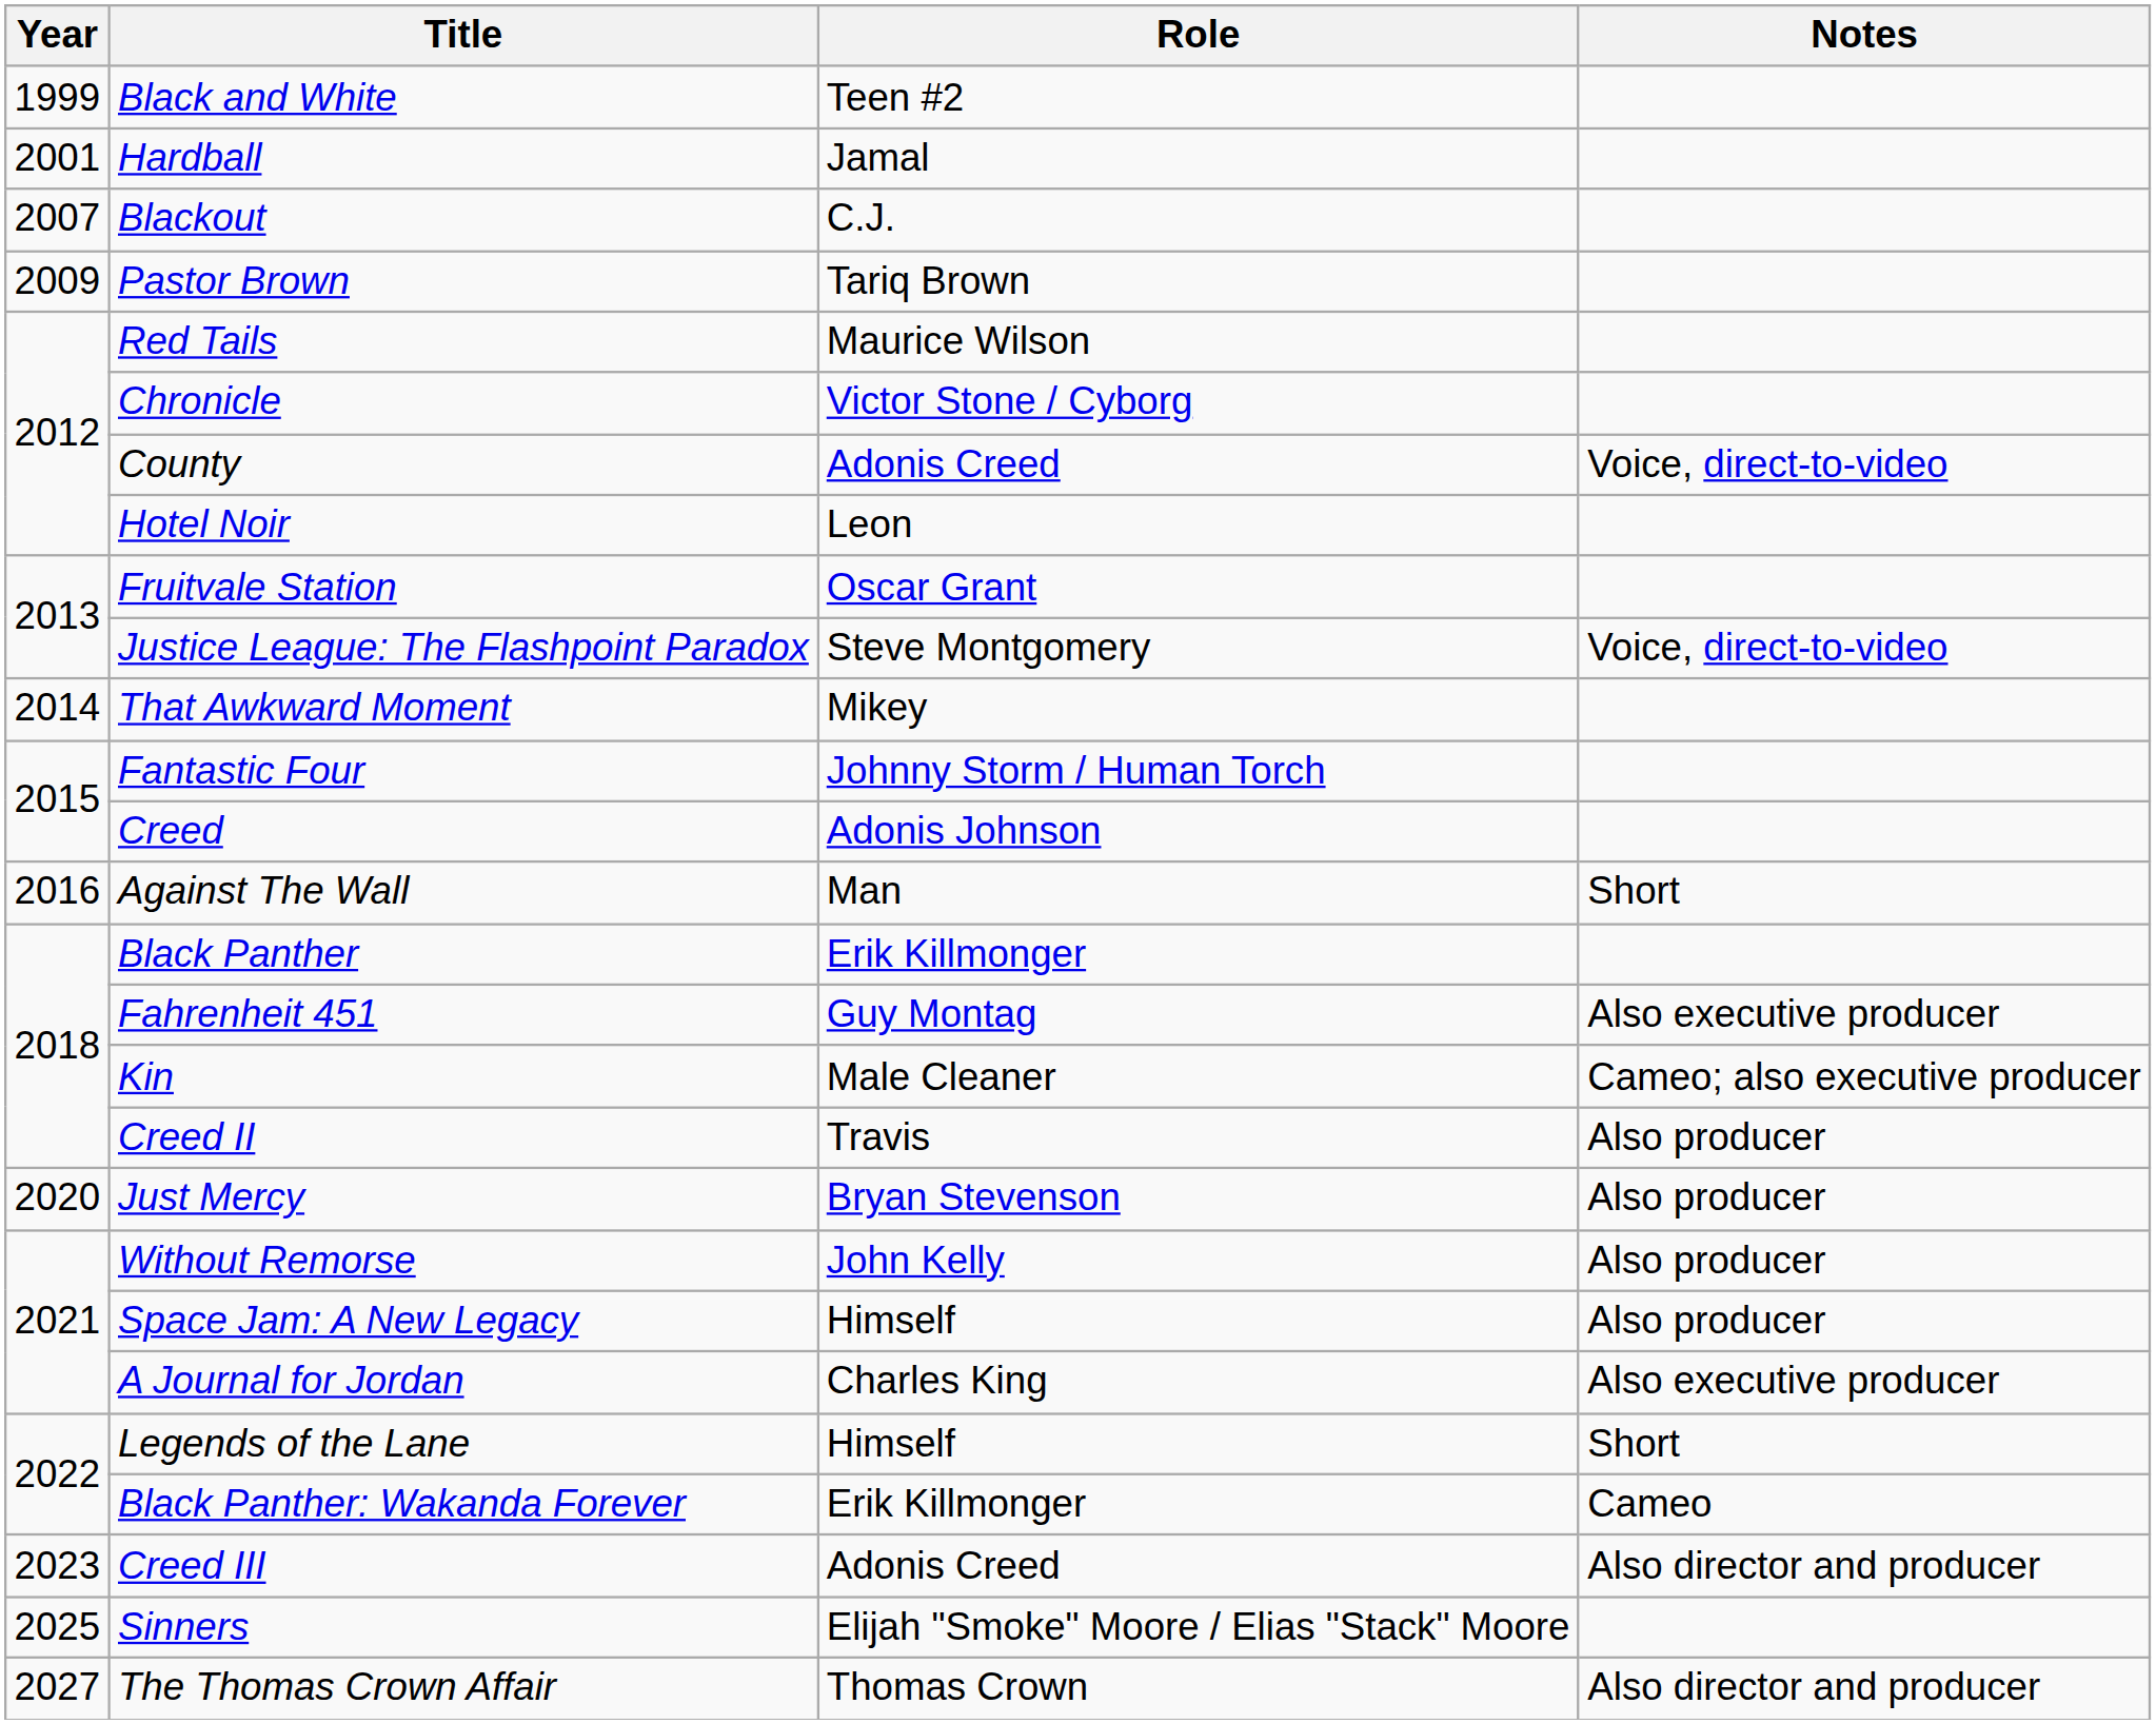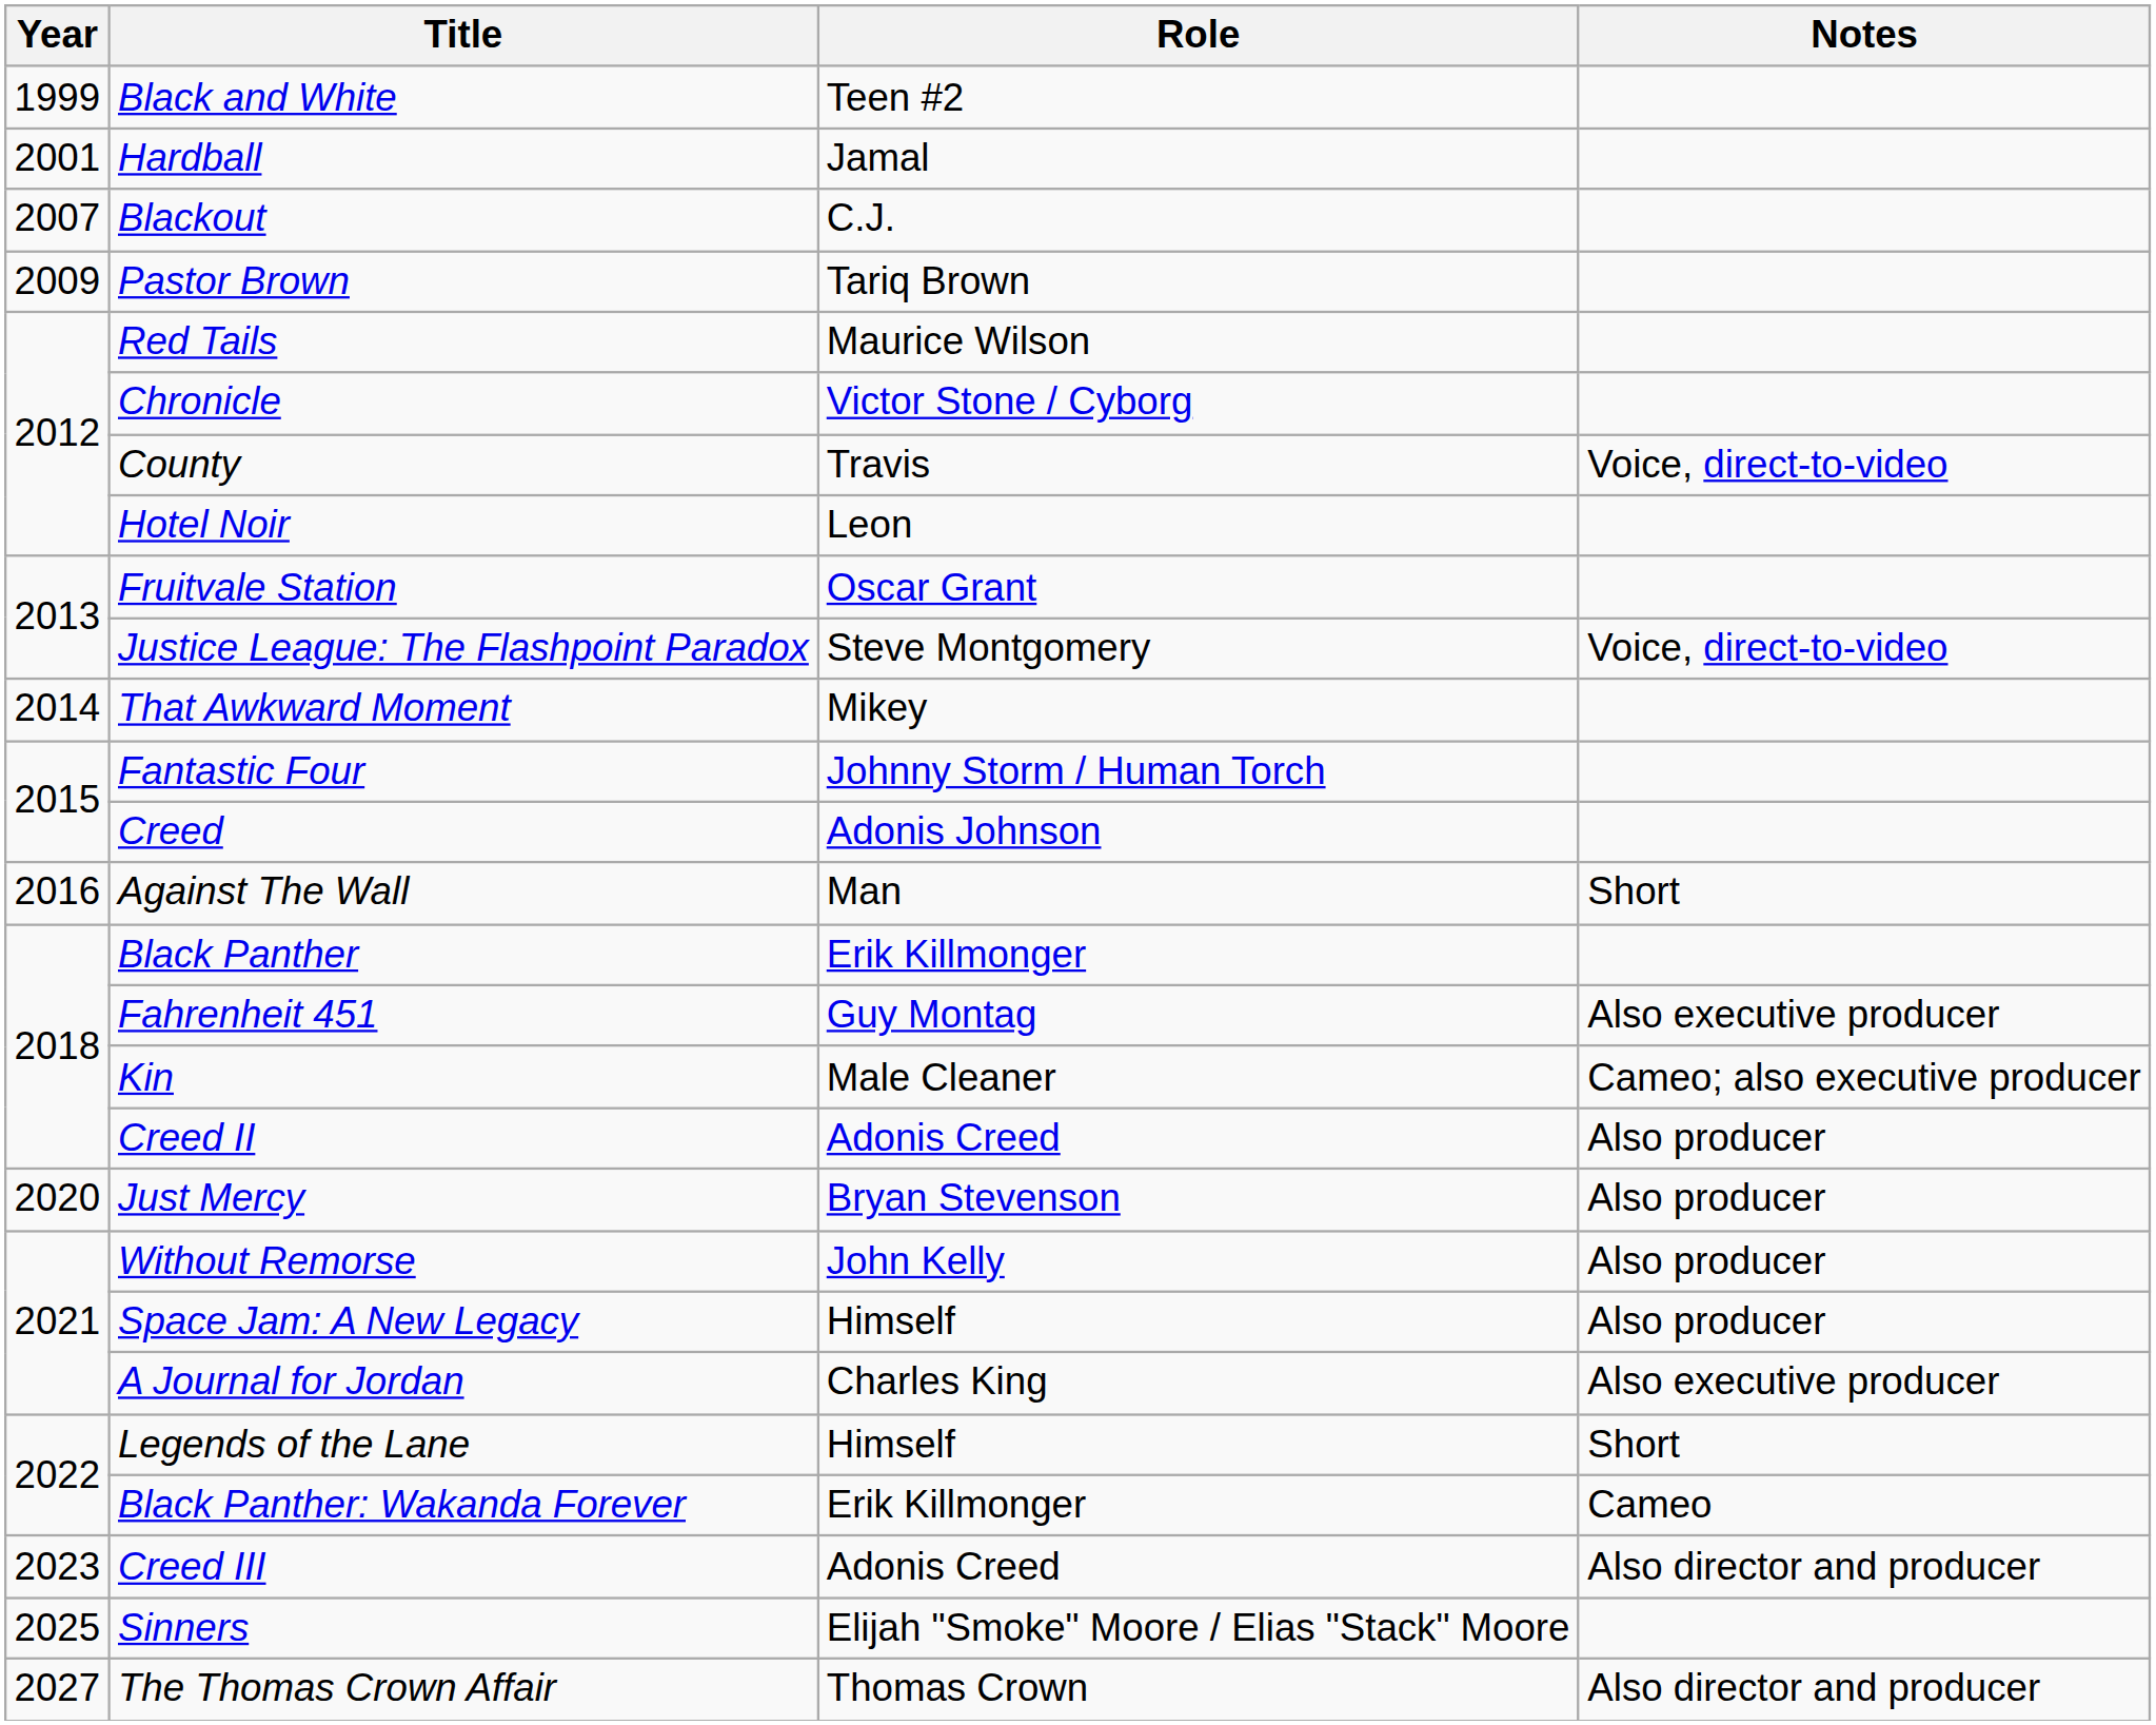 <table class="wikitable sortable">
 <tr>
 <th>Year</th>
 <th>Title</th>
 <th>Role</th>
 <th class=unsortable>Notes</th>
 </tr>
 <tr>
 <td>1999</td>
 <td><em><a href='#'>Black and White</a></em></td>
 <td>Teen #2</td>
 <td></td>
 </tr>
 <tr>
 <td>2001</td>
 <td><em><a href='#'>Hardball</a></em></td>
 <td>Jamal</td>
 <td></td>
 </tr>
 <tr>
 <td>2007</td>
 <td><em><a href='#'>Blackout</a></em></td>
 <td>C.J.</td>
 <td></td>
 </tr>
 <tr>
 <td>2009</td>
 <td><em><a href='#'>Pastor Brown</a></em></td>
 <td>Tariq Brown</td>
 <td></td>
 </tr>
 <tr>
 <td rowspan="4">2012</td>
 <td><em><a href='#'>Red Tails</a></em></td>
 <td>Maurice Wilson</td>
 <td></td>
 </tr>
 <tr>
 <td><em><a href='#'>Chronicle</a></em></td>
 <td><a href='#'>Victor Stone / Cyborg</a></td>
 <td></td>
 </tr>
 <tr>
 <td><em>County</em></td>
-<td><a href='#'>Adonis Creed</a></td>
+<td>Travis</td>
 <td>Voice, <a href='#'>direct-to-video</a></td>
 </tr>
 <tr>
 <td><em><a href='#'>Hotel Noir</a></em></td>
 <td>Leon</td>
 <td></td>
 </tr>
 <tr>
 <td rowspan="2">2013</td>
 <td><em><a href='#'>Fruitvale Station</a></em></td>
 <td><a href='#'>Oscar Grant</a></td>
 <td></td>
 </tr>
 <tr>
 <td><em><a href='#'>Justice League: The Flashpoint Paradox</a></em></td>
 <td>Steve Montgomery</td>
 <td>Voice, <a href='#'>direct-to-video</a></td>
 </tr>
 <tr>
 <td>2014</td>
 <td><em><a href='#'>That Awkward Moment</a></em></td>
 <td>Mikey</td>
 <td></td>
 </tr>
 <tr>
 <td rowspan="2">2015</td>
 <td><em><a href='#'>Fantastic Four</a></em></td>
 <td><a href='#'>Johnny Storm / Human Torch</a></td>
 <td></td>
 </tr>
 <tr>
 <td><em><a href='#'>Creed</a></em></td>
 <td><a href='#'>Adonis Johnson</a></td>
 <td></td>
 </tr>
 <tr>
 <td>2016</td>
 <td><em>Against The Wall</em></td>
 <td>Man</td>
 <td>Short</td>
 </tr>
 <tr>
 <td rowspan="4">2018</td>
 <td><em><a href='#'>Black Panther</a></em></td>
 <td><a href='#'>Erik Killmonger</a></td>
 <td></td>
 </tr>
 <tr>
 <td><em><a href='#'>Fahrenheit 451</a></em></td>
 <td><a href='#'>Guy Montag</a></td>
 <td>Also executive producer</td>
 </tr>
 <tr>
 <td><em><a href='#'>Kin</a></em></td>
 <td>Male Cleaner</td>
 <td>Cameo; also executive producer</td>
 </tr>
 <tr>
 <td><em><a href='#'>Creed II</a></em></td>
-<td>Travis</td>
+<td><a href='#'>Adonis Creed</a></td>
 <td>Also producer</td>
 </tr>
 <tr>
 <td>2020</td>
 <td><em><a href='#'>Just Mercy</a></em></td>
 <td><a href='#'>Bryan Stevenson</a></td>
 <td>Also producer</td>
 </tr>
 <tr>
 <td rowspan=3>2021</td>
 <td><em><a href='#'>Without Remorse</a></em></td>
 <td><a href='#'>John Kelly</a></td>
 <td>Also producer</td>
 </tr>
 <tr>
 <td><em><a href='#'>Space Jam: A New Legacy</a></em></td>
 <td>Himself</td>
 <td>Also producer</td>
 </tr>
 <tr>
 <td><em><a href='#'>A Journal for Jordan</a></em></td>
 <td>Charles King</td>
 <td>Also executive producer</td>
 </tr>
 <tr>
 <td rowspan="2">2022</td>
 <td><em>Legends of the Lane</em></td>
 <td>Himself</td>
 <td>Short</td>
 </tr>
 <tr>
 <td><em><a href='#'>Black Panther: Wakanda Forever</a></em></td>
 <td>Erik Killmonger</td>
 <td>Cameo</td>
 </tr>
 <tr>
 <td>2023</td>
 <td><em><a href='#'>Creed III</a></em></td>
 <td>Adonis Creed</td>
 <td>Also director and producer</td>
 </tr>
 <tr>
 <td>2025</td>
 <td><em><a href='#'>Sinners</a></em></td>
 <td>Elijah "Smoke" Moore / Elias "Stack" Moore</td>
 <td></td>
 </tr>
 <tr>
 <td>2027</td>
 <td><em>The Thomas Crown Affair</em></td>
 <td>Thomas Crown</td>
 <td>Also director and producer</td>
 </tr>
 <tr>
 </tr>
 </table>
